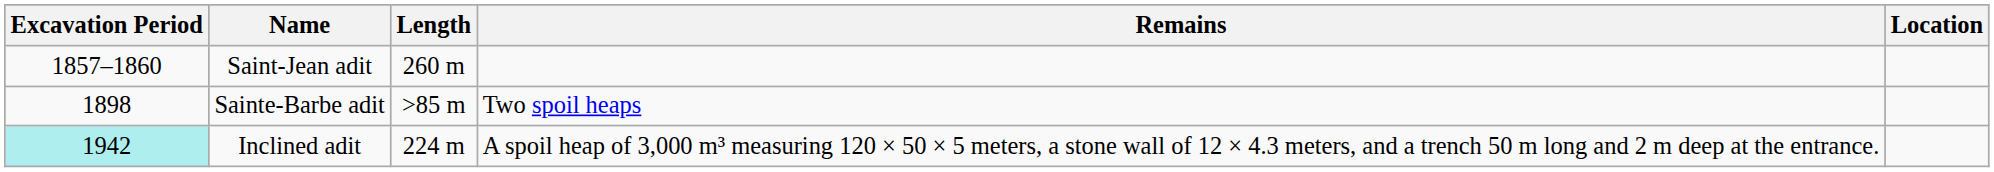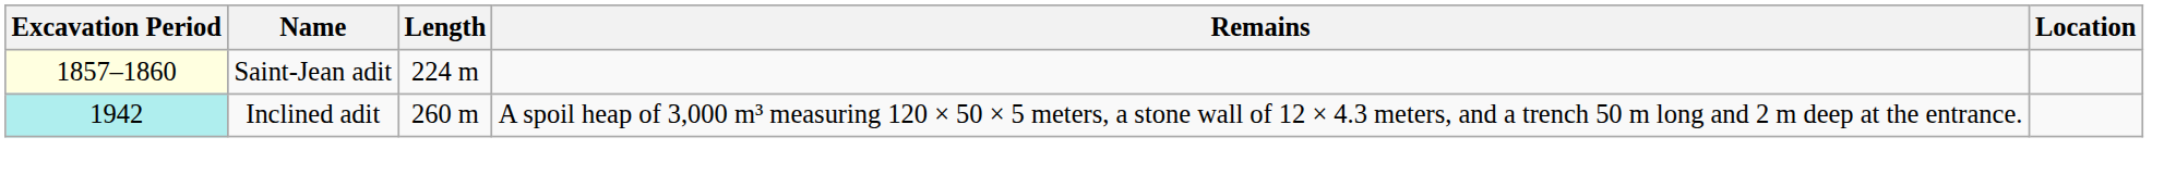 <table class="wikitable alternance" style="font-size:90%; text-align:center;">
 <tr>
 <th>Excavation Period</th>
 <th>Name</th>
 <th>Length</th>
 <th>Remains</th>
 <th>Location</th>
 </tr>
 <tr>
-<td>1857–1860</td>
+<td style="background: lightyellow;">1857–1860</td>
 <td>Saint-Jean adit</td>
-<td>260 m</td>
+<td>224 m</td>
 <td></td>
-<td></td>
-</tr>
-<tr>
-<td>1898</td>
-<td>Sainte-Barbe adit</td>
-<td>>85 m</td>
-<td style="text-align:left;">Two <a href='#'>spoil heaps</a></td>
 <td></td>
 </tr>
 <tr>
 <td style="background: paleturquoise;">1942</td>
 <td>Inclined adit</td>
-<td>224 m</td>
+<td>260 m</td>
 <td style="text-align:left;">A spoil heap of 3,000 m³ measuring 120 × 50 × 5 meters, a stone wall of 12 × 4.3 meters, and a trench 50 m long and 2 m deep at the entrance.</td>
 <td></td>
 </tr>
 </table>
